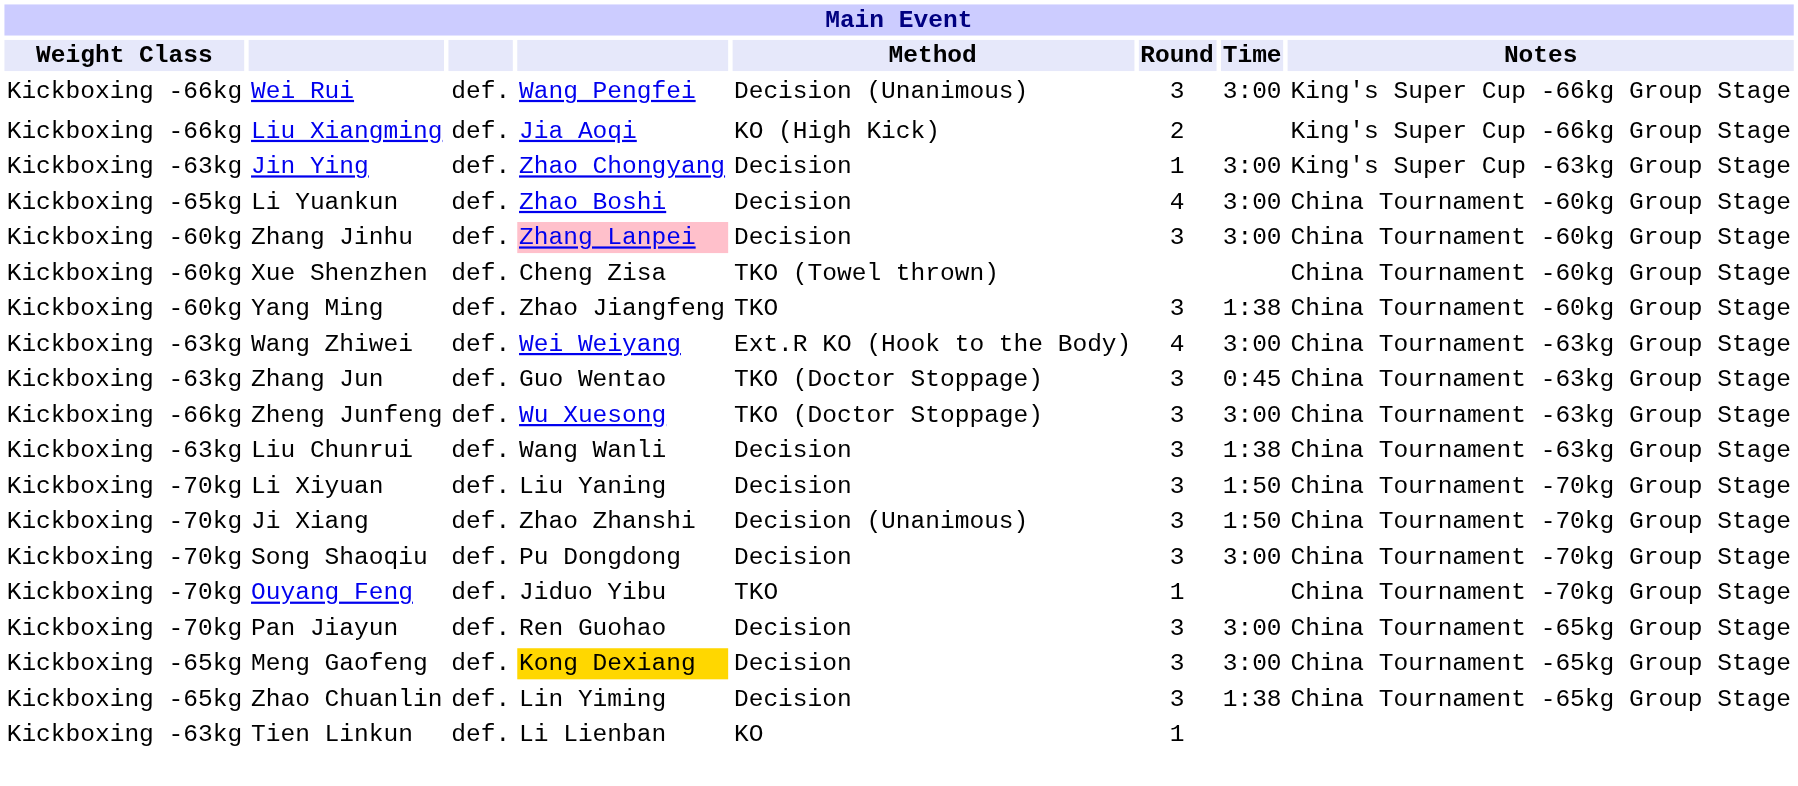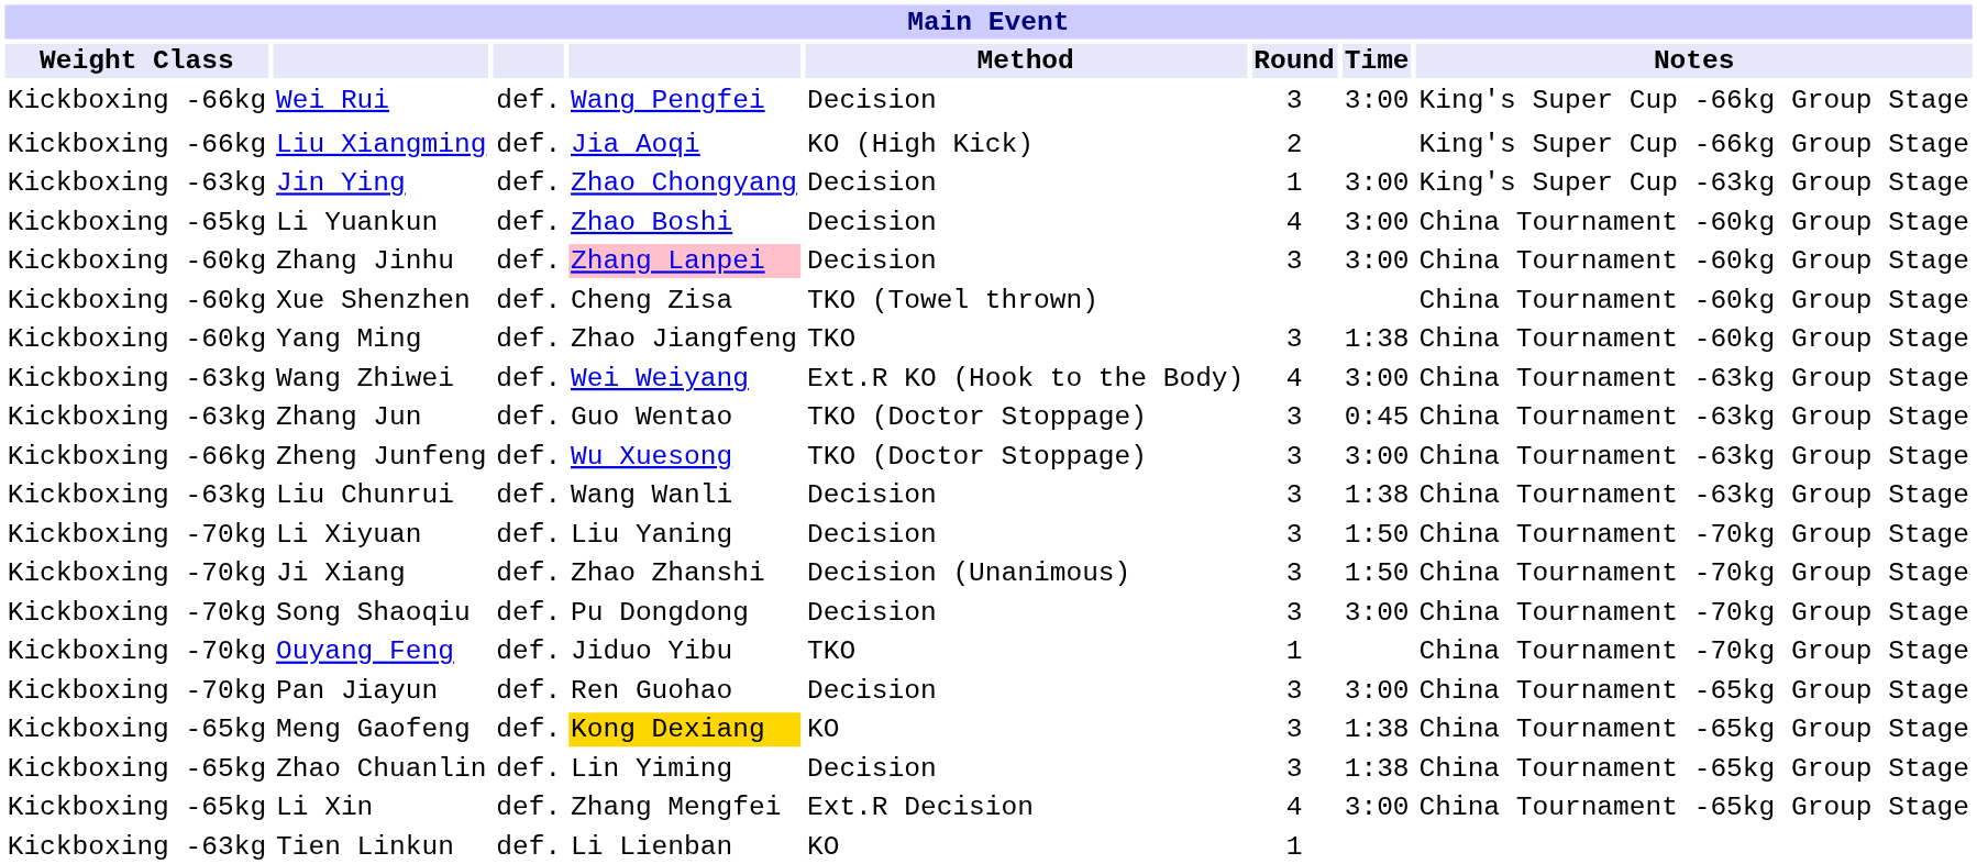 <table class="toccolours" style="font-size: 85%;">
 <tr>
 <th colspan="8" style="background-color: #ccf; color: #000080; text-align: center;"><strong>Main Event</strong></th>
 </tr>
 <tr>
 <th colspan="1" style="background-color: #E6E8FA; color: #000000; text-align: center;">Weight Class</th>
 <th colspan="1" style="background-color: #E6E8FA; color: #000000; text-align: center;"></th>
 <th colspan="1" style="background-color: #E6E8FA; color: #000000; text-align: center;"></th>
 <th colspan="1" style="background-color: #E6E8FA; color: #000000; text-align: center;"></th>
 <th colspan="1" style="background-color: #E6E8FA; color: #000000; text-align: center;">Method</th>
 <th colspan="1" style="background-color: #E6E8FA; color: #000000; text-align: center;">Round</th>
 <th colspan="1" style="background-color: #E6E8FA; color: #000000; text-align: center;">Time</th>
 <th colspan="1" style="background-color: #E6E8FA; color: #000000; text-align: center;">Notes</th>
 </tr>
 <tr>
 <td>Kickboxing -66kg</td>
 <td> <a href='#'>Wei Rui</a></td>
 <td align=center>def.</td>
 <td> <a href='#'>Wang Pengfei</a></td>
-<td>Decision (Unanimous)</td>
+<td>Decision</td>
 <td align=center>3</td>
 <td align=center>3:00</td>
 <td>King's Super Cup -66kg Group Stage</td>
 </tr>
 <tr>
 </tr>
 <tr>
 <td>Kickboxing -66kg</td>
 <td> <a href='#'>Liu Xiangming</a></td>
 <td align=center>def.</td>
 <td> <a href='#'>Jia Aoqi</a></td>
 <td>KO (High Kick)</td>
 <td align=center>2</td>
 <td align=center></td>
 <td>King's Super Cup -66kg Group Stage</td>
 </tr>
 <tr>
 <td>Kickboxing -63kg</td>
 <td> <a href='#'>Jin Ying</a></td>
 <td align=center>def.</td>
 <td> <a href='#'>Zhao Chongyang</a></td>
 <td>Decision</td>
 <td align=center>1</td>
 <td align=center>3:00</td>
 <td>King's Super Cup -63kg Group Stage</td>
 </tr>
 <tr>
 <td>Kickboxing -65kg</td>
 <td> Li Yuankun</td>
 <td align=center>def.</td>
 <td> <a href='#'>Zhao Boshi</a></td>
 <td>Decision</td>
 <td align=center>4</td>
 <td align=center>3:00</td>
 <td>China Tournament -60kg Group Stage</td>
 </tr>
 <tr>
 <td>Kickboxing -60kg</td>
 <td> Zhang Jinhu</td>
 <td align=center>def.</td>
 <td style="background: pink;"> <a href='#'>Zhang Lanpei</a></td>
 <td>Decision</td>
 <td align=center>3</td>
 <td align=center>3:00</td>
 <td>China Tournament -60kg Group Stage</td>
 </tr>
 <tr>
 <td>Kickboxing -60kg</td>
 <td> Xue Shenzhen</td>
 <td align=center>def.</td>
 <td> Cheng Zisa</td>
 <td>TKO (Towel thrown)</td>
 <td align=center></td>
 <td align=center></td>
 <td>China Tournament -60kg Group Stage</td>
 </tr>
 <tr>
 <td>Kickboxing -60kg</td>
 <td> Yang Ming</td>
 <td align=center>def.</td>
 <td> Zhao Jiangfeng</td>
 <td>TKO</td>
 <td align=center>3</td>
 <td align=center>1:38</td>
 <td>China Tournament -60kg Group Stage</td>
 </tr>
 <tr>
 <td>Kickboxing -63kg</td>
 <td> Wang Zhiwei</td>
 <td align=center>def.</td>
 <td> <a href='#'>Wei Weiyang</a></td>
 <td>Ext.R KO (Hook to the Body)</td>
 <td align=center>4</td>
 <td align=center>3:00</td>
 <td>China Tournament -63kg Group Stage</td>
 </tr>
 <tr>
 <td>Kickboxing -63kg</td>
 <td> Zhang Jun</td>
 <td align=center>def.</td>
 <td> Guo Wentao</td>
 <td>TKO (Doctor Stoppage)</td>
 <td align=center>3</td>
 <td align=center>0:45</td>
 <td>China Tournament -63kg Group Stage</td>
 </tr>
 <tr>
 <td>Kickboxing -66kg</td>
 <td> Zheng Junfeng</td>
 <td align=center>def.</td>
 <td> <a href='#'>Wu Xuesong</a></td>
 <td>TKO (Doctor Stoppage)</td>
 <td align=center>3</td>
 <td align=center>3:00</td>
 <td>China Tournament -63kg Group Stage</td>
 </tr>
 <tr>
 <td>Kickboxing -63kg</td>
 <td> Liu Chunrui</td>
 <td align=center>def.</td>
 <td> Wang Wanli</td>
 <td>Decision</td>
 <td align=center>3</td>
 <td align=center>1:38</td>
 <td>China Tournament -63kg Group Stage</td>
 </tr>
 <tr>
 <td>Kickboxing -70kg</td>
 <td> Li Xiyuan</td>
 <td align=center>def.</td>
 <td> Liu Yaning</td>
 <td>Decision</td>
 <td align=center>3</td>
 <td align=center>1:50</td>
 <td>China Tournament -70kg Group Stage</td>
 </tr>
 <tr>
 <td>Kickboxing -70kg</td>
 <td> Ji Xiang</td>
 <td align=center>def.</td>
 <td> Zhao Zhanshi</td>
 <td>Decision (Unanimous)</td>
 <td align=center>3</td>
 <td align=center>1:50</td>
 <td>China Tournament -70kg Group Stage</td>
 </tr>
 <tr>
 <td>Kickboxing -70kg</td>
 <td> Song Shaoqiu</td>
 <td align=center>def.</td>
 <td> Pu Dongdong</td>
 <td>Decision</td>
 <td align=center>3</td>
 <td align=center>3:00</td>
 <td>China Tournament -70kg Group Stage</td>
 </tr>
 <tr>
 <td>Kickboxing -70kg</td>
 <td> <a href='#'>Ouyang Feng</a></td>
 <td align=center>def.</td>
 <td> Jiduo Yibu</td>
 <td>TKO</td>
 <td align=center>1</td>
 <td align=center></td>
 <td>China Tournament -70kg Group Stage</td>
 </tr>
 <tr>
 <td>Kickboxing -70kg</td>
 <td> Pan Jiayun</td>
 <td align=center>def.</td>
 <td> Ren Guohao</td>
 <td>Decision</td>
 <td align=center>3</td>
 <td align=center>3:00</td>
 <td>China Tournament -65kg Group Stage</td>
 </tr>
 <tr>
 <td>Kickboxing -65kg</td>
 <td> Meng Gaofeng</td>
 <td align=center>def.</td>
 <td style="background: gold;"> Kong Dexiang</td>
-<td>Decision</td>
+<td>KO</td>
 <td align=center>3</td>
-<td align=center>3:00</td>
+<td align=center>1:38</td>
 <td>China Tournament -65kg Group Stage</td>
 </tr>
 <tr>
 <td>Kickboxing -65kg</td>
 <td> Zhao Chuanlin</td>
 <td align=center>def.</td>
 <td> Lin Yiming</td>
 <td>Decision</td>
 <td align=center>3</td>
 <td align=center>1:38</td>
 <td>China Tournament -65kg Group Stage</td>
 </tr>
 <tr>
+<td>Kickboxing -65kg</td>
+<td> Li Xin</td>
+<td align=center>def.</td>
+<td> Zhang Mengfei</td>
+<td>Ext.R Decision</td>
+<td align=center>4</td>
+<td align=center>3:00</td>
+<td>China Tournament -65kg Group Stage</td>
+</tr>
+<tr>
 <td>Kickboxing -63kg</td>
 <td> Tien Linkun</td>
 <td align=center>def.</td>
 <td> Li Lienban</td>
 <td>KO</td>
 <td align=center>1</td>
 <td align=center></td>
 </tr>
 </table>
